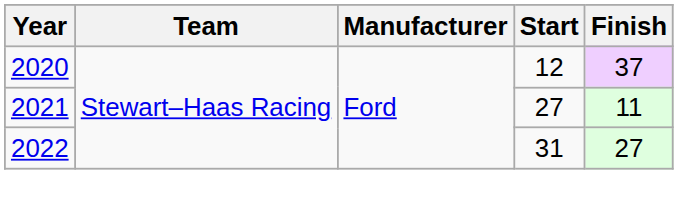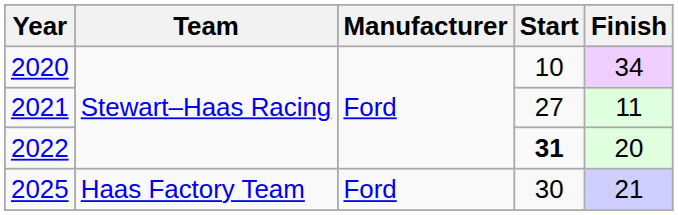 <table class="wikitable" style="font-size: 90%;">
 <tr>
 <th>Year</th>
 <th>Team</th>
 <th>Manufacturer</th>
 <th>Start</th>
 <th>Finish</th>
 </tr>
 <tr>
 <td><a href='#'>2020</a></td>
 <td rowspan=3><a href='#'>Stewart–Haas Racing</a></td>
 <td rowspan=3><a href='#'>Ford</a></td>
-<td align=center>12</td>
-<td align=center style="background:#EFCFFF;">37</td>
+<td align=center>10</td>
+<td align=center style="background:#EFCFFF;">34</td>
 </tr>
 <tr>
 <td><a href='#'>2021</a></td>
 <td align=center>27</td>
 <td align=center style="background:#DFFFDF;">11</td>
 </tr>
 <tr>
 <td><a href='#'>2022</a></td>
-<td align=center>31</td>
-<td align=center style="background:#DFFFDF;">27</td>
+<td align=center><strong>31</strong></td>
+<td align=center style="background:#DFFFDF;">20</td>
+</tr>
+<tr>
+<td><a href='#'>2025</a></td>
+<td><a href='#'>Haas Factory Team</a></td>
+<td><a href='#'>Ford</a></td>
+<td align=center>30</td>
+<td align=center style="background:#CFCFFF;">21</td>
 </tr>
 </table>
